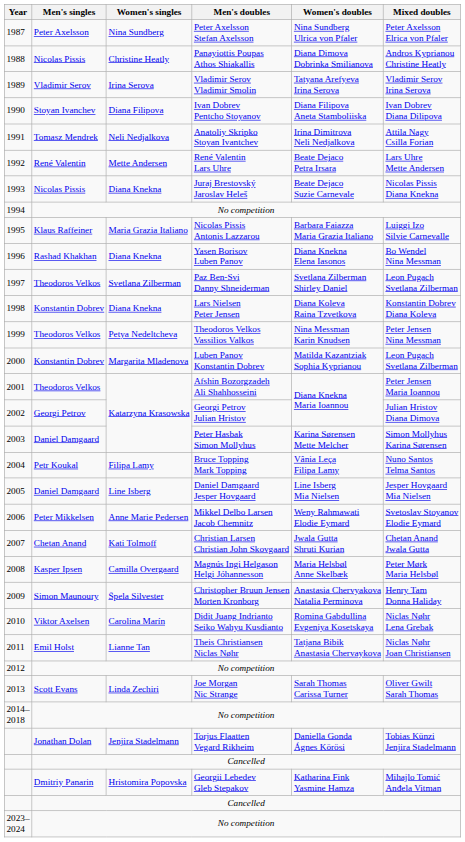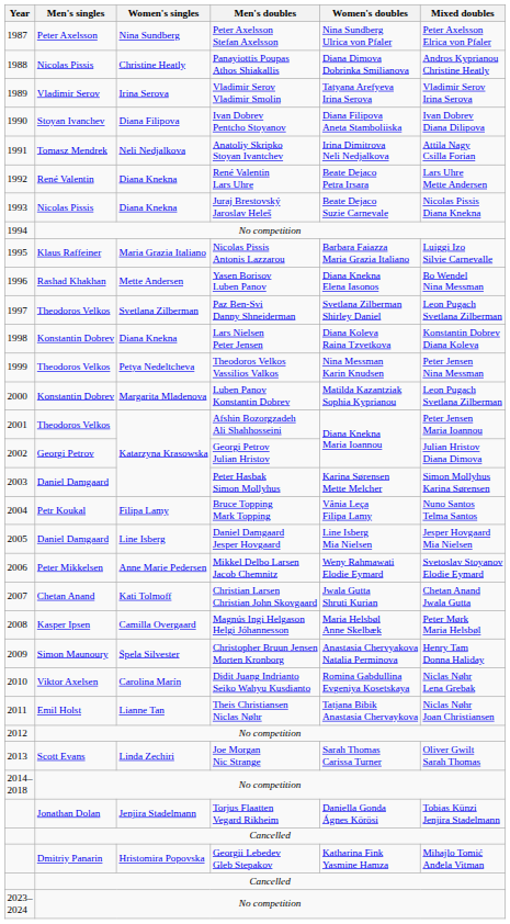 <table class=wikitable style="font-size:90%;">
 <tr>
 <th>Year</th>
 <th>Men's singles</th>
 <th>Women's singles</th>
 <th>Men's doubles</th>
 <th>Women's doubles</th>
 <th>Mixed doubles</th>
 </tr>
 <tr>
 <td>1987</td>
 <td> <a href='#'>Peter Axelsson</a></td>
 <td> <a href='#'>Nina Sundberg</a></td>
 <td> <a href='#'>Peter Axelsson</a><br> <a href='#'>Stefan Axelsson</a></td>
 <td> <a href='#'>Nina Sundberg</a><br> <a href='#'>Ulrica von Pfaler</a></td>
 <td> <a href='#'>Peter Axelsson</a><br> <a href='#'>Elrica von Pfaler</a></td>
 </tr>
 <tr>
 <td>1988</td>
 <td> <a href='#'>Nicolas Pissis</a></td>
 <td> <a href='#'>Christine Heatly</a></td>
 <td> <a href='#'>Panayiottis Poupas</a><br> <a href='#'>Athos Shiakallis</a></td>
 <td> <a href='#'>Diana Dimova</a><br> <a href='#'>Dobrinka Smilianova</a></td>
 <td> <a href='#'>Andros Kyprianou</a><br> <a href='#'>Christine Heatly</a></td>
 </tr>
 <tr>
 <td>1989</td>
 <td> <a href='#'>Vladimir Serov</a></td>
 <td> <a href='#'>Irina Serova</a></td>
 <td> <a href='#'>Vladimir Serov</a><br> <a href='#'>Vladimir Smolin</a></td>
 <td> <a href='#'>Tatyana Arefyeva</a><br> <a href='#'>Irina Serova</a></td>
 <td> <a href='#'>Vladimir Serov</a><br> <a href='#'>Irina Serova</a></td>
 </tr>
 <tr>
 <td>1990</td>
 <td> <a href='#'>Stoyan Ivanchev</a></td>
 <td> <a href='#'>Diana Filipova</a></td>
 <td> <a href='#'>Ivan Dobrev</a><br> <a href='#'>Pentcho Stoyanov</a></td>
 <td> <a href='#'>Diana Filipova</a><br> <a href='#'>Aneta Stamboliiska</a></td>
 <td> <a href='#'>Ivan Dobrev</a><br> <a href='#'>Diana Dilipova</a></td>
 </tr>
 <tr>
 <td>1991</td>
 <td> <a href='#'>Tomasz Mendrek</a></td>
 <td> <a href='#'>Neli Nedjalkova</a></td>
 <td> <a href='#'>Anatoliy Skripko</a><br> <a href='#'>Stoyan Ivantchev</a></td>
 <td> <a href='#'>Irina Dimitrova</a><br> <a href='#'>Neli Nedjalkova</a></td>
 <td> <a href='#'>Attila Nagy</a><br> <a href='#'>Csilla Forian</a></td>
 </tr>
 <tr>
 <td>1992</td>
 <td> <a href='#'>René Valentin</a></td>
-<td> <a href='#'>Mette Andersen</a></td>
+<td> <a href='#'>Diana Knekna</a></td>
 <td> <a href='#'>René Valentin</a><br> <a href='#'>Lars Uhre</a></td>
 <td> <a href='#'>Beate Dejaco</a><br> <a href='#'>Petra Irsara</a></td>
 <td> <a href='#'>Lars Uhre</a><br> <a href='#'>Mette Andersen</a></td>
 </tr>
 <tr>
 <td>1993</td>
 <td> <a href='#'>Nicolas Pissis</a></td>
 <td> <a href='#'>Diana Knekna</a></td>
 <td> <a href='#'>Juraj Brestovský</a><br> <a href='#'>Jaroslav Heleš</a></td>
 <td> <a href='#'>Beate Dejaco</a><br> <a href='#'>Suzie Carnevale</a></td>
 <td> <a href='#'>Nicolas Pissis</a><br> <a href='#'>Diana Knekna</a></td>
 </tr>
 <tr>
 <td>1994</td>
 <td colspan=5 align=center><em>No competition</em></td>
 </tr>
 <tr>
 <td>1995</td>
 <td> <a href='#'>Klaus Raffeiner</a></td>
 <td> <a href='#'>Maria Grazia Italiano</a></td>
 <td> <a href='#'>Nicolas Pissis</a><br> <a href='#'>Antonis Lazzarou</a></td>
 <td> <a href='#'>Barbara Faiazza</a><br> <a href='#'>Maria Grazia Italiano</a></td>
 <td> <a href='#'>Luiggi Izo</a><br> <a href='#'>Silvie Carnevalle</a></td>
 </tr>
 <tr>
 <td>1996</td>
 <td> <a href='#'>Rashad Khakhan</a></td>
-<td> <a href='#'>Diana Knekna</a></td>
+<td> <a href='#'>Mette Andersen</a></td>
 <td> <a href='#'>Yasen Borisov</a><br> <a href='#'>Luben Panov</a></td>
 <td> <a href='#'>Diana Knekna</a><br> <a href='#'>Elena Iasonos</a></td>
 <td> <a href='#'>Bo Wendel</a><br> <a href='#'>Nina Messman</a></td>
 </tr>
 <tr>
 <td>1997</td>
 <td> <a href='#'>Theodoros Velkos</a></td>
 <td> <a href='#'>Svetlana Zilberman</a></td>
 <td> <a href='#'>Paz Ben-Svi</a><br> <a href='#'>Danny Shneiderman</a></td>
 <td> <a href='#'>Svetlana Zilberman</a><br> <a href='#'>Shirley Daniel</a></td>
 <td> <a href='#'>Leon Pugach</a><br> <a href='#'>Svetlana Zilberman</a></td>
 </tr>
 <tr>
 <td>1998</td>
 <td> <a href='#'>Konstantin Dobrev</a></td>
 <td> <a href='#'>Diana Knekna</a></td>
 <td> <a href='#'>Lars Nielsen</a><br> <a href='#'>Peter Jensen</a></td>
 <td> <a href='#'>Diana Koleva</a><br> <a href='#'>Raina Tzvetkova</a></td>
 <td> <a href='#'>Konstantin Dobrev</a><br> <a href='#'>Diana Koleva</a></td>
 </tr>
 <tr>
 <td>1999</td>
 <td> <a href='#'>Theodoros Velkos</a></td>
 <td> <a href='#'>Petya Nedeltcheva</a></td>
 <td> <a href='#'>Theodoros Velkos</a><br> <a href='#'>Vassilios Valkos</a></td>
 <td> <a href='#'>Nina Messman</a><br> <a href='#'>Karin Knudsen</a></td>
 <td> <a href='#'>Peter Jensen</a><br> <a href='#'>Nina Messman</a></td>
 </tr>
 <tr>
 <td>2000</td>
 <td> <a href='#'>Konstantin Dobrev</a></td>
 <td> <a href='#'>Margarita Mladenova</a></td>
 <td> <a href='#'>Luben Panov</a><br> <a href='#'>Konstantin Dobrev</a></td>
 <td> <a href='#'>Matilda Kazantziak</a><br> <a href='#'>Sophia Kyprianou</a></td>
 <td> <a href='#'>Leon Pugach</a><br> <a href='#'>Svetlana Zilberman</a></td>
 </tr>
 <tr>
 <td>2001</td>
 <td> <a href='#'>Theodoros Velkos</a></td>
 <td rowspan=3> <a href='#'>Katarzyna Krasowska</a></td>
 <td> <a href='#'>Afshin Bozorgzadeh</a><br> <a href='#'>Ali Shahhosseini</a></td>
 <td rowspan=2> <a href='#'>Diana Knekna</a><br> <a href='#'>Maria Ioannou</a></td>
 <td> <a href='#'>Peter Jensen</a><br> <a href='#'>Maria Ioannou</a></td>
 </tr>
 <tr>
 <td>2002</td>
 <td> <a href='#'>Georgi Petrov</a></td>
 <td> <a href='#'>Georgi Petrov</a><br> <a href='#'>Julian Hristov</a></td>
 <td> <a href='#'>Julian Hristov</a><br> <a href='#'>Diana Dimova</a></td>
 </tr>
 <tr>
 <td>2003</td>
 <td> <a href='#'>Daniel Damgaard</a></td>
 <td> <a href='#'>Peter Hasbak</a><br> <a href='#'>Simon Mollyhus</a></td>
 <td> <a href='#'>Karina Sørensen</a><br> <a href='#'>Mette Melcher</a></td>
 <td> <a href='#'>Simon Mollyhus</a><br> <a href='#'>Karina Sørensen</a></td>
 </tr>
 <tr>
 <td>2004</td>
 <td> <a href='#'>Petr Koukal</a></td>
 <td> <a href='#'>Filipa Lamy</a></td>
 <td> <a href='#'>Bruce Topping</a><br> <a href='#'>Mark Topping</a></td>
 <td> <a href='#'>Vânia Leça</a><br> <a href='#'>Filipa Lamy</a></td>
 <td> <a href='#'>Nuno Santos</a><br> <a href='#'>Telma Santos</a></td>
 </tr>
 <tr>
 <td>2005</td>
 <td> <a href='#'>Daniel Damgaard</a></td>
 <td> <a href='#'>Line Isberg</a></td>
 <td> <a href='#'>Daniel Damgaard</a><br> <a href='#'>Jesper Hovgaard</a></td>
 <td> <a href='#'>Line Isberg</a><br> <a href='#'>Mia Nielsen</a></td>
 <td> <a href='#'>Jesper Hovgaard</a><br> <a href='#'>Mia Nielsen</a></td>
 </tr>
 <tr>
 <td>2006</td>
 <td> <a href='#'>Peter Mikkelsen</a></td>
 <td> <a href='#'>Anne Marie Pedersen</a></td>
 <td> <a href='#'>Mikkel Delbo Larsen</a><br> <a href='#'>Jacob Chemnitz</a></td>
 <td> <a href='#'>Weny Rahmawati</a><br> <a href='#'>Elodie Eymard</a></td>
 <td> <a href='#'>Svetoslav Stoyanov</a><br> <a href='#'>Elodie Eymard</a></td>
 </tr>
 <tr>
 <td>2007</td>
 <td> <a href='#'>Chetan Anand</a></td>
 <td> <a href='#'>Kati Tolmoff</a></td>
 <td> <a href='#'>Christian Larsen</a><br> <a href='#'>Christian John Skovgaard</a></td>
 <td> <a href='#'>Jwala Gutta</a><br> <a href='#'>Shruti Kurian</a></td>
 <td> <a href='#'>Chetan Anand</a><br> <a href='#'>Jwala Gutta</a></td>
 </tr>
 <tr>
 <td>2008</td>
 <td> <a href='#'>Kasper Ipsen</a></td>
 <td> <a href='#'>Camilla Overgaard</a></td>
 <td> <a href='#'>Magnús Ingi Helgason</a><br> <a href='#'>Helgi Jóhannesson</a></td>
 <td> <a href='#'>Maria Helsbøl</a><br> <a href='#'>Anne Skelbæk</a></td>
 <td> <a href='#'>Peter Mørk</a><br> <a href='#'>Maria Helsbøl</a></td>
 </tr>
 <tr>
 <td>2009</td>
 <td> <a href='#'>Simon Maunoury</a></td>
 <td> <a href='#'>Špela Silvester</a></td>
 <td> <a href='#'>Christopher Bruun Jensen</a><br> <a href='#'>Morten Kronborg</a></td>
 <td> <a href='#'>Anastasia Chervyakova</a><br> <a href='#'>Natalia Perminova</a></td>
 <td> <a href='#'>Henry Tam</a><br> <a href='#'>Donna Haliday</a></td>
 </tr>
 <tr>
 <td>2010</td>
 <td> <a href='#'>Viktor Axelsen</a></td>
 <td> <a href='#'>Carolina Marín</a></td>
 <td> <a href='#'>Didit Juang Indrianto</a><br> <a href='#'>Seiko Wahyu Kusdianto</a></td>
 <td> <a href='#'>Romina Gabdullina</a><br> <a href='#'>Evgeniya Kosetskaya</a></td>
 <td> <a href='#'>Niclas Nøhr</a><br> <a href='#'>Lena Grebak</a></td>
 </tr>
 <tr>
 <td>2011</td>
 <td> <a href='#'>Emil Holst</a></td>
 <td> <a href='#'>Lianne Tan</a></td>
 <td> <a href='#'>Theis Christiansen</a><br> <a href='#'>Niclas Nøhr</a></td>
 <td> <a href='#'>Tatjana Bibik</a><br> <a href='#'>Anastasia Chervaykova</a></td>
 <td> <a href='#'>Niclas Nøhr</a><br> <a href='#'>Joan Christiansen</a></td>
 </tr>
 <tr>
 <td>2012</td>
 <td colspan=5 align=center><em>No competition</em></td>
 </tr>
 <tr>
 <td>2013</td>
 <td> <a href='#'>Scott Evans</a></td>
 <td> <a href='#'>Linda Zechiri</a></td>
 <td> <a href='#'>Joe Morgan</a><br> <a href='#'>Nic Strange</a></td>
 <td> <a href='#'>Sarah Thomas</a><br> <a href='#'>Carissa Turner</a></td>
 <td> <a href='#'>Oliver Gwilt</a><br> <a href='#'>Sarah Thomas</a></td>
 </tr>
 <tr>
 <td>2014–<br>2018</td>
 <td colspan=5 align=center><em>No competition</em></td>
 </tr>
 <tr>
 <td></td>
 <td> <a href='#'>Jonathan Dolan</a></td>
 <td> <a href='#'>Jenjira Stadelmann</a></td>
 <td> <a href='#'>Torjus Flaatten</a><br> <a href='#'>Vegard Rikheim</a></td>
 <td> <a href='#'>Daniella Gonda</a><br> <a href='#'>Ágnes Körösi</a></td>
 <td> <a href='#'>Tobias Künzi</a><br> <a href='#'>Jenjira Stadelmann</a></td>
 </tr>
 <tr>
 <td></td>
 <td colspan="5" align="center"><em>Cancelled</em></td>
 </tr>
 <tr>
 <td></td>
 <td> <a href='#'>Dmitriy Panarin</a></td>
 <td> <a href='#'>Hristomira Popovska</a></td>
 <td> <a href='#'>Georgii Lebedev</a> <br> <a href='#'>Gleb Stepakov</a></td>
 <td> <a href='#'>Katharina Fink</a> <br> <a href='#'>Yasmine Hamza</a></td>
 <td> <a href='#'>Mihajlo Tomić</a> <br> <a href='#'>Anđela Vitman</a></td>
 </tr>
 <tr>
 <td></td>
 <td colspan="5" align="center"><em>Cancelled</em></td>
 </tr>
 <tr>
 <td>2023–<br>2024</td>
 <td colspan=5 align=center><em>No competition</em></td>
 </tr>
 </table>
